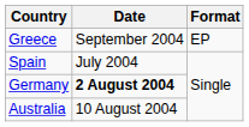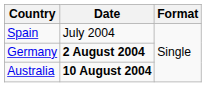 <table class="wikitable">
 <tr>
 <th>Country</th>
 <th>Date</th>
 <th>Format</th>
-</tr>
-<tr>
-<td><a href='#'>Greece</a></td>
-<td>September 2004</td>
-<td>EP</td>
 </tr>
 <tr>
 <td><a href='#'>Spain</a></td>
 <td>July 2004</td>
 <td rowspan="3">Single</td>
 </tr>
 <tr>
 <td><a href='#'>Germany</a></td>
 <td><strong>2 August 2004</strong></td>
 </tr>
 <tr>
 <td><a href='#'>Australia</a></td>
-<td>10 August 2004</td>
+<td><strong>10 August 2004</strong></td>
 </tr>
 </table>
